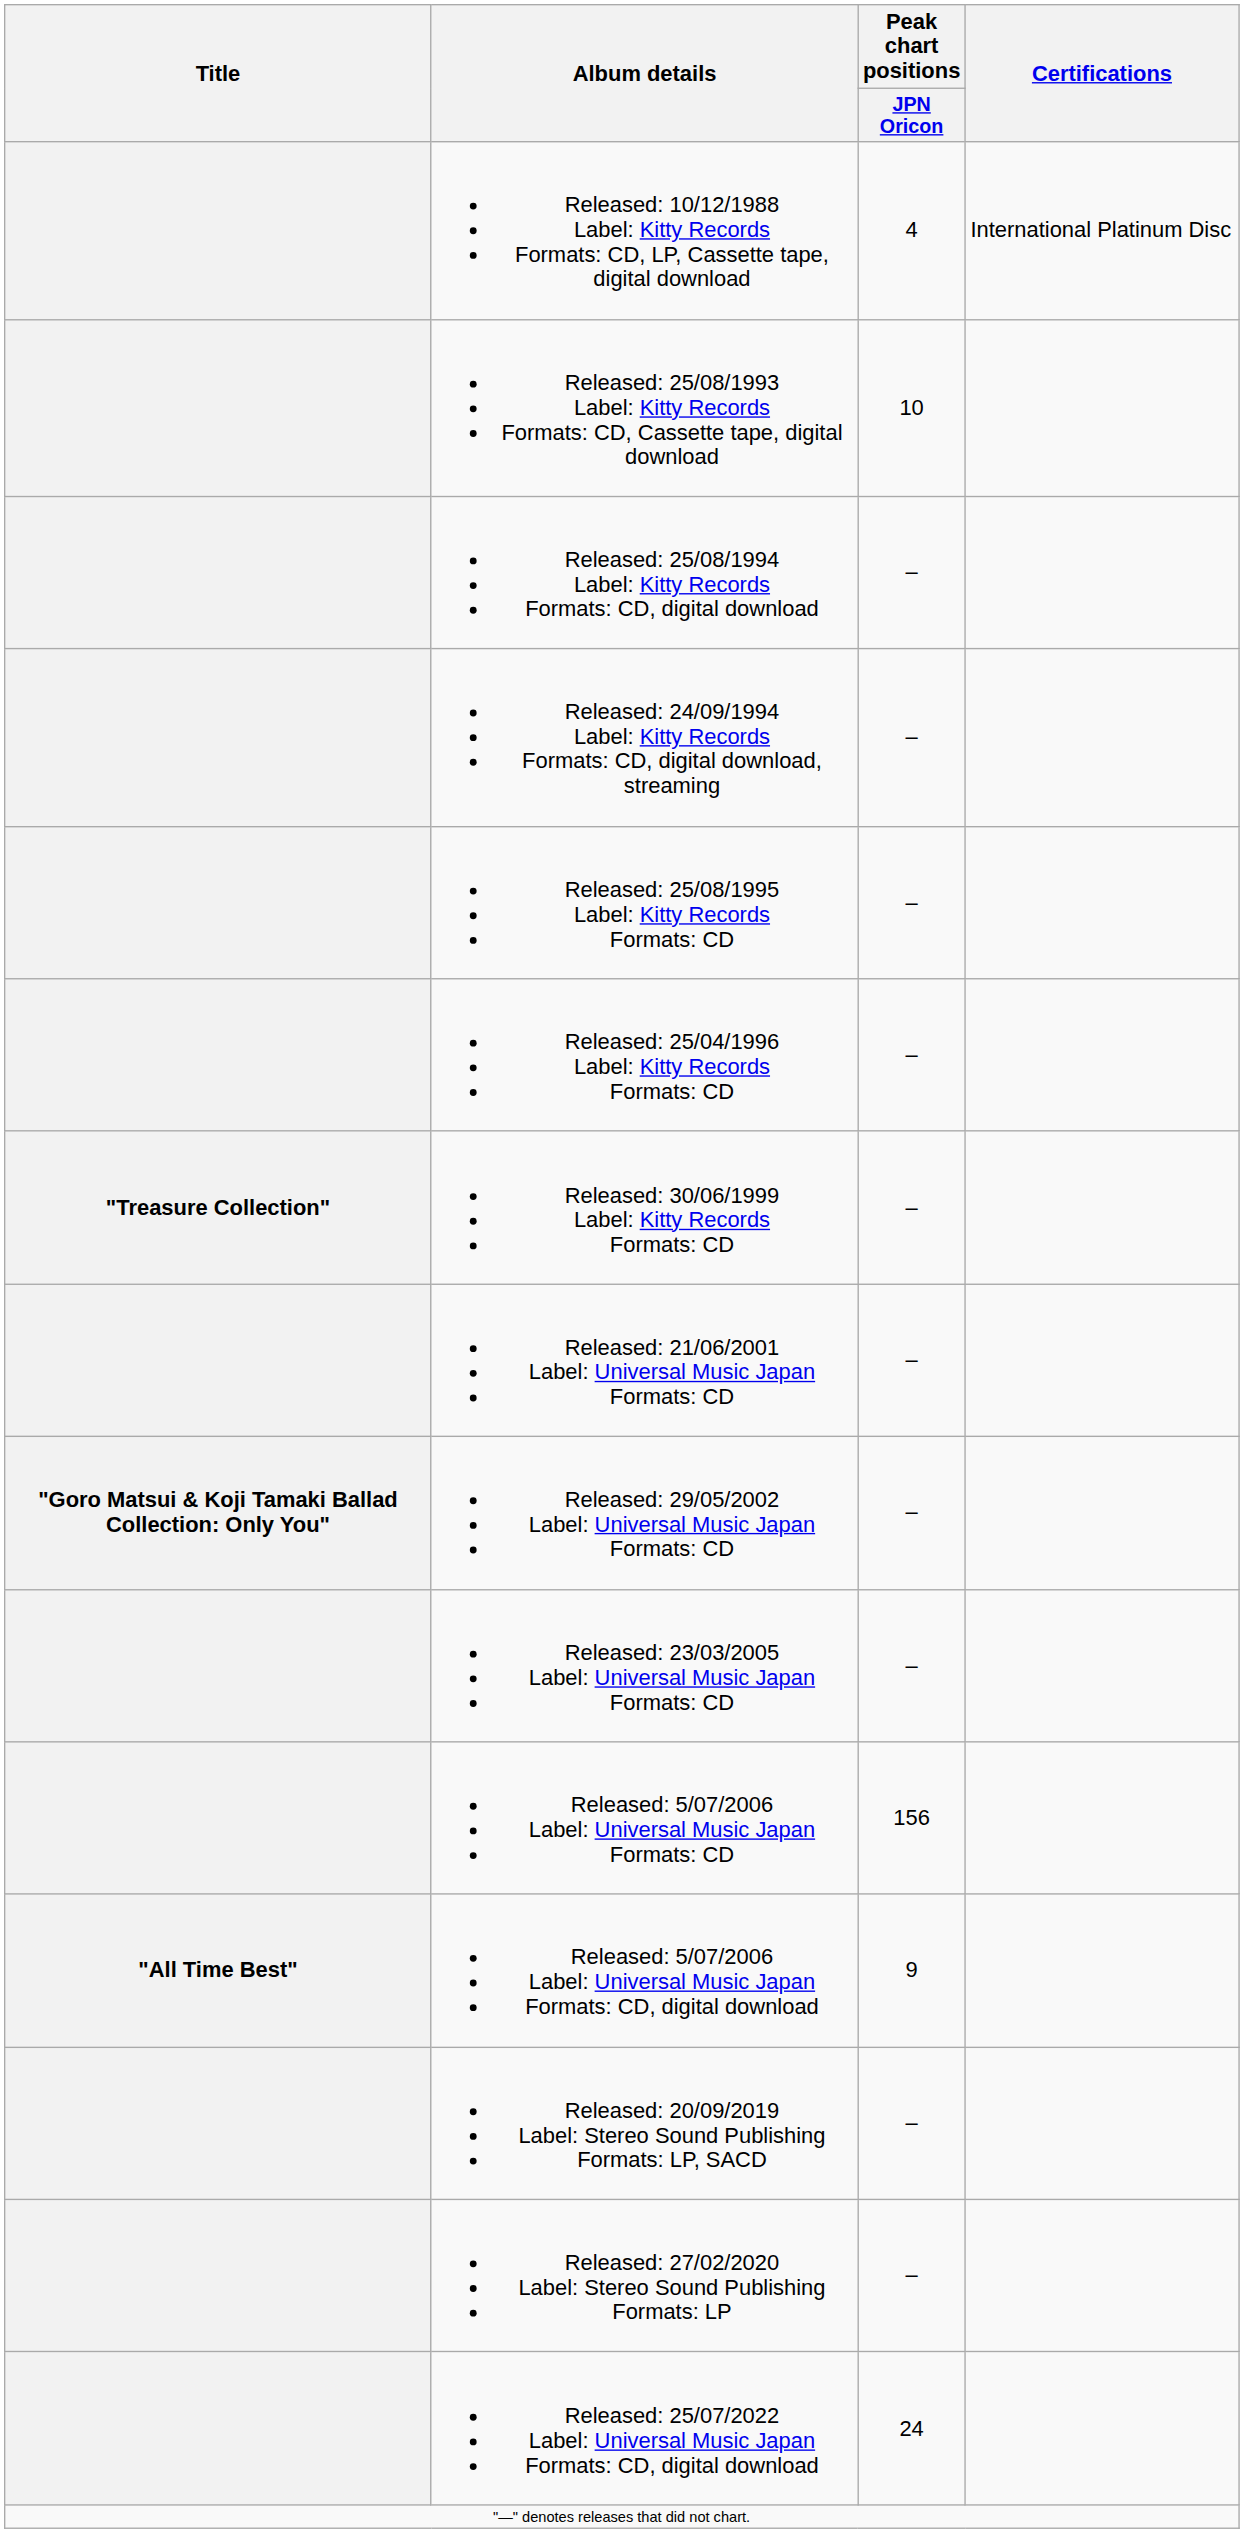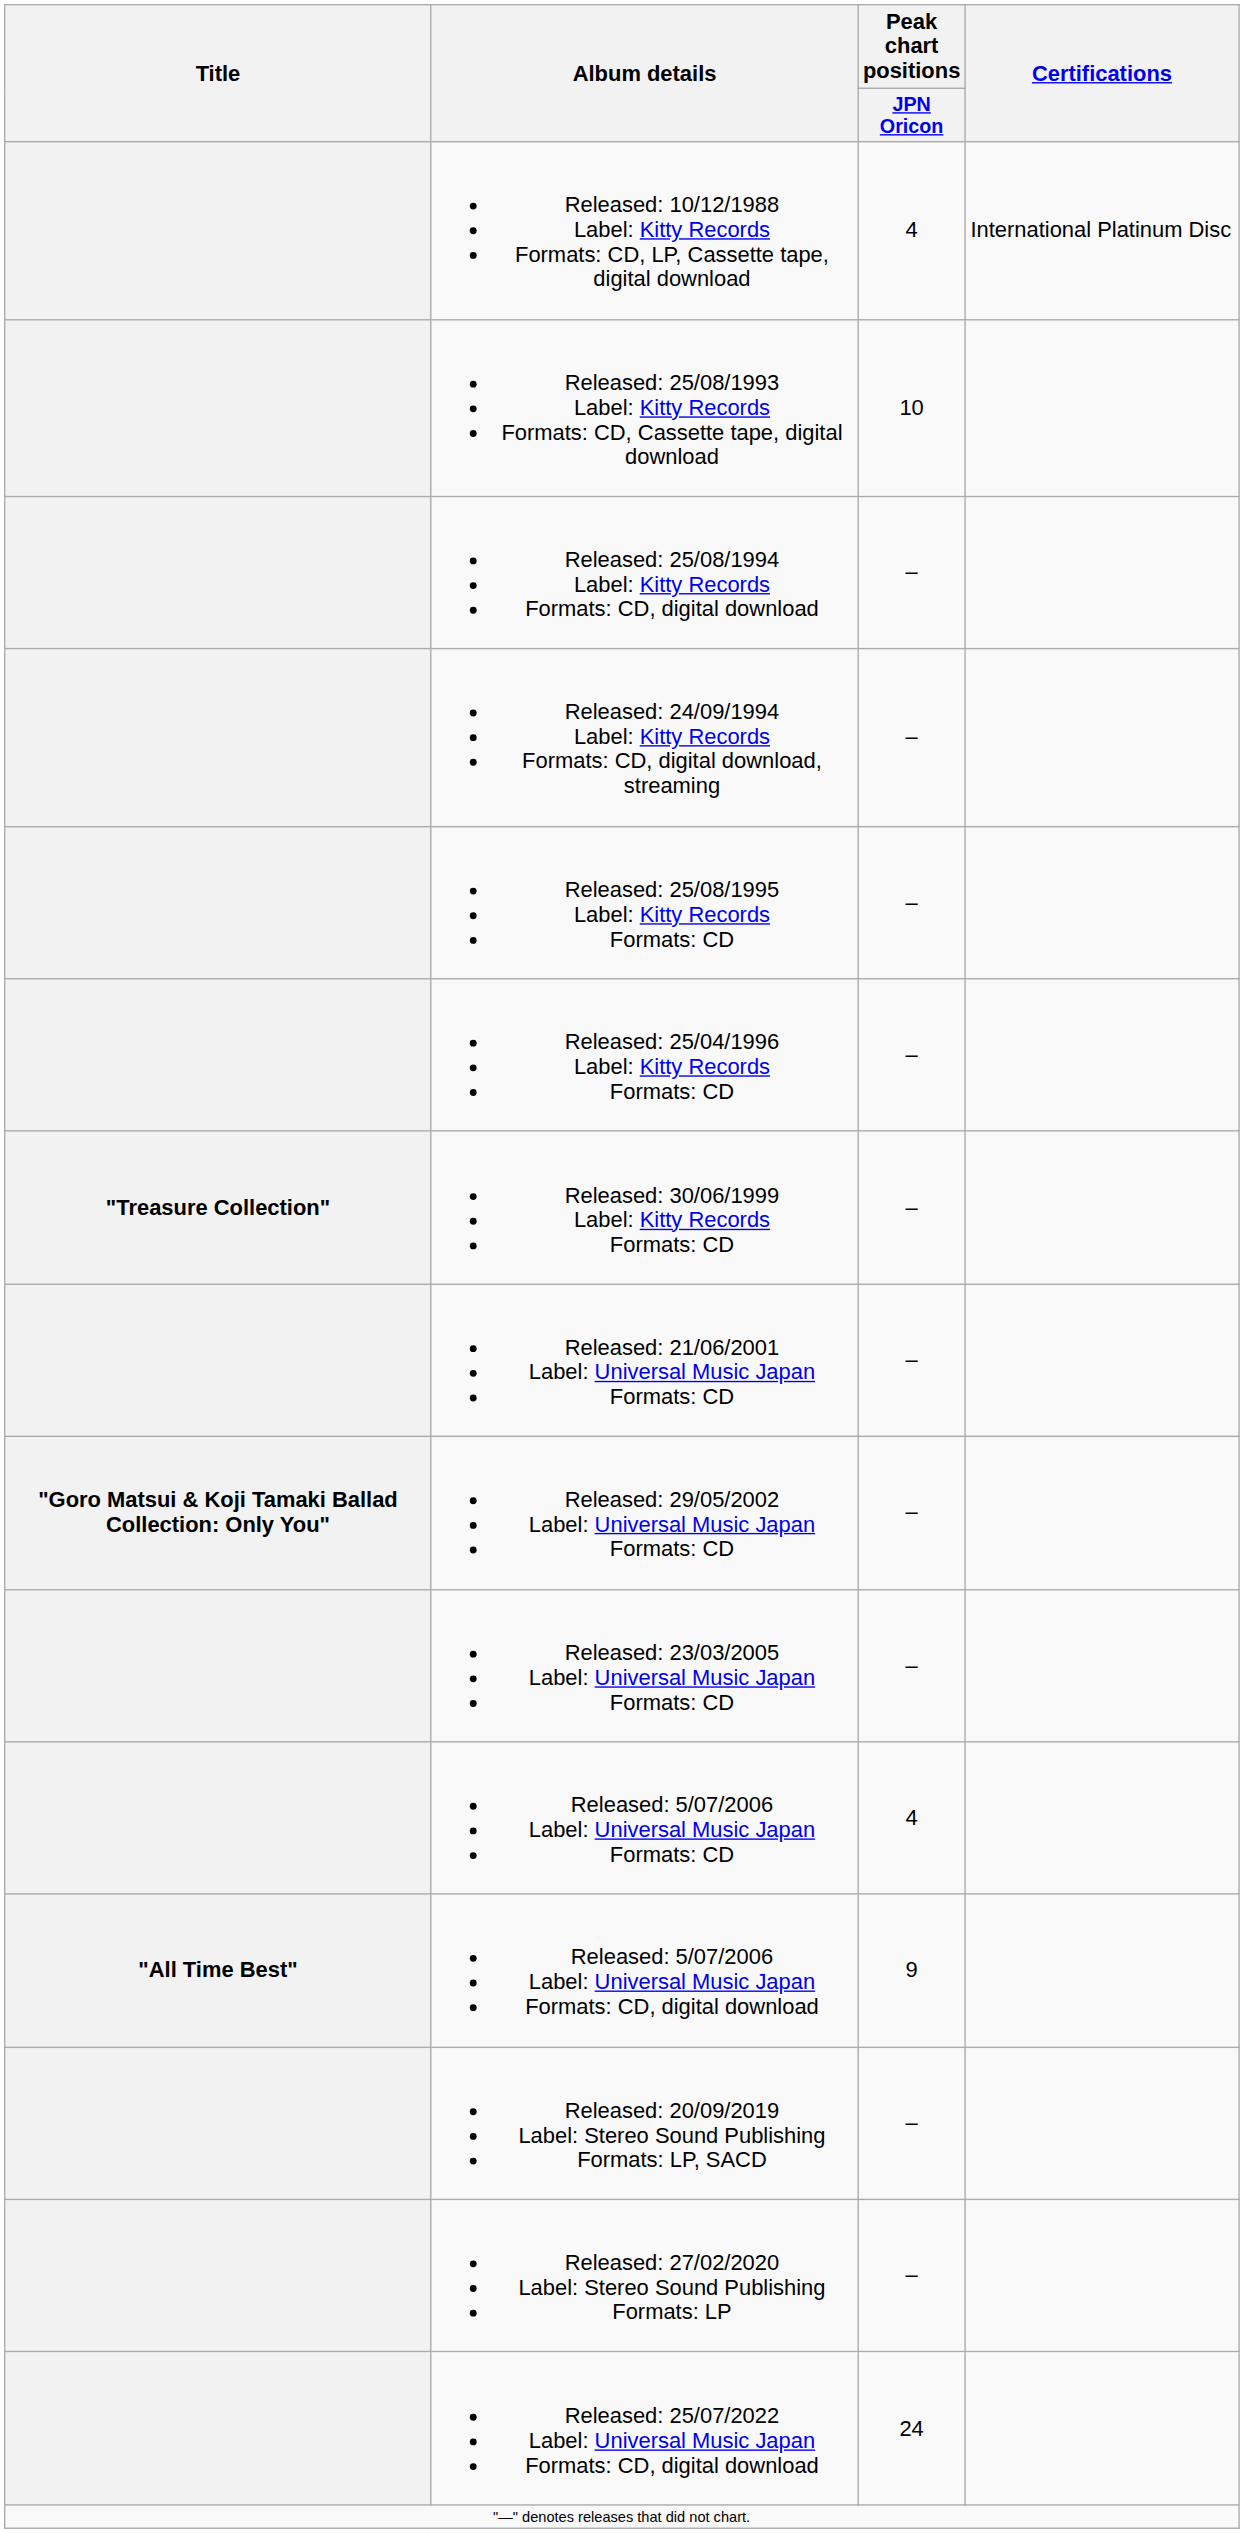 <table class="wikitable plainrowheaders" style="text-align:center;">
 <tr>
 <th scope="col" rowspan="2" style="width:19em;">Title</th>
 <th scope="col" rowspan="2" style="width:19em;">Album details</th>
 <th scope="col">Peak<br>chart<br>positions</th>
 <th style="width:12em;" rowspan="2"><a href='#'>Certifications</a></th>
 </tr>
 <tr>
 <th scope="col" style="width:2.9em;font-size:90%;"><a href='#'>JPN<br>Oricon</a><br></th>
 </tr>
 <tr>
 <th scope="row"></th>
 <td><br><ul><li>Released: 10/12/1988</li><li>Label: <a href='#'>Kitty Records</a></li><li>Formats: CD, LP, Cassette tape, digital download</li></ul></td>
 <td>4</td>
 <td align="left">International Platinum Disc</td>
 </tr>
 <tr>
 <th scope="row"></th>
 <td><br><ul><li>Released: 25/08/1993</li><li>Label: <a href='#'>Kitty Records</a></li><li>Formats: CD, Cassette tape, digital download</li></ul></td>
 <td>10</td>
 <td align="left"></td>
 </tr>
 <tr>
 <th scope="row"></th>
 <td><br><ul><li>Released: 25/08/1994</li><li>Label: <a href='#'>Kitty Records</a></li><li>Formats: CD, digital download</li></ul></td>
 <td>–</td>
 <td align="left"></td>
 </tr>
 <tr>
 <th scope="row"></th>
 <td><br><ul><li>Released: 24/09/1994</li><li>Label: <a href='#'>Kitty Records</a></li><li>Formats: CD, digital download, streaming</li></ul></td>
 <td>–</td>
 <td align="left"></td>
 </tr>
 <tr>
 <th scope="row"></th>
 <td><br><ul><li>Released: 25/08/1995</li><li>Label: <a href='#'>Kitty Records</a></li><li>Formats: CD</li></ul></td>
 <td>–</td>
 <td align="left"></td>
 </tr>
 <tr>
 <th scope="row"></th>
 <td><br><ul><li>Released: 25/04/1996</li><li>Label: <a href='#'>Kitty Records</a></li><li>Formats: CD</li></ul></td>
 <td>–</td>
 <td align="left"></td>
 </tr>
 <tr>
 <th scope="row">"Treasure Collection"</th>
 <td><br><ul><li>Released: 30/06/1999</li><li>Label: <a href='#'>Kitty Records</a></li><li>Formats: CD</li></ul></td>
 <td>–</td>
 <td align="left"></td>
 </tr>
 <tr>
 <th scope="row"></th>
 <td><br><ul><li>Released: 21/06/2001</li><li>Label: <a href='#'>Universal Music Japan</a></li><li>Formats: CD</li></ul></td>
 <td>–</td>
 <td align="left"></td>
 </tr>
 <tr>
 <th scope="row">"Goro Matsui & Koji Tamaki Ballad Collection: Only You"</th>
 <td><br><ul><li>Released: 29/05/2002</li><li>Label: <a href='#'>Universal Music Japan</a></li><li>Formats: CD</li></ul></td>
 <td>–</td>
 <td align="left"></td>
 </tr>
 <tr>
 <th scope="row"></th>
 <td><br><ul><li>Released: 23/03/2005</li><li>Label: <a href='#'>Universal Music Japan</a></li><li>Formats: CD</li></ul></td>
 <td>–</td>
 <td align="left"></td>
 </tr>
 <tr>
 <th scope="row"></th>
 <td><br><ul><li>Released: 5/07/2006</li><li>Label: <a href='#'>Universal Music Japan</a></li><li>Formats: CD</li></ul></td>
-<td>156</td>
+<td>4</td>
 <td align="left"></td>
 </tr>
 <tr>
 <th scope="row">"All Time Best"</th>
 <td><br><ul><li>Released: 5/07/2006</li><li>Label: <a href='#'>Universal Music Japan</a></li><li>Formats: CD, digital download</li></ul></td>
 <td>9</td>
 <td align="left"></td>
 </tr>
 <tr>
 <th scope="row"></th>
 <td><br><ul><li>Released: 20/09/2019</li><li>Label: Stereo Sound Publishing</li><li>Formats: LP, SACD</li></ul></td>
 <td>–</td>
 <td align="left"></td>
 </tr>
 <tr>
 <th scope="row"></th>
 <td><br><ul><li>Released: 27/02/2020</li><li>Label: Stereo Sound Publishing</li><li>Formats: LP</li></ul></td>
 <td>–</td>
 <td align="left"></td>
 </tr>
 <tr>
 <th scope="row"></th>
 <td><br><ul><li>Released: 25/07/2022</li><li>Label: <a href='#'>Universal Music Japan</a></li><li>Formats: CD, digital download</li></ul></td>
 <td>24</td>
 <td align="left"></td>
 </tr>
 <tr>
 <td align="center" colspan="4" style="font-size: 8pt">"—" denotes releases that did not chart.</td>
 </tr>
 </table>
